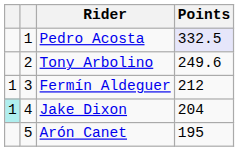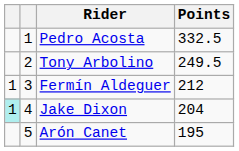 <table class="wikitable" style="font-size: 95%;">
 <tr>
 <th></th>
 <th></th>
 <th>Rider</th>
 <th>Points</th>
 </tr>
 <tr>
 <td></td>
 <td align=center>1</td>
 <td> <a href='#'>Pedro Acosta</a></td>
-<td align=left style="background: lavender;">332.5</td>
+<td align=left>332.5</td>
 </tr>
 <tr>
 <td></td>
 <td align=center>2</td>
 <td> <a href='#'>Tony Arbolino</a></td>
-<td align=left>249.6</td>
+<td align=left>249.5</td>
 </tr>
 <tr>
 <td> 1</td>
 <td align=center>3</td>
 <td> <a href='#'>Fermín Aldeguer</a></td>
 <td align=left>212</td>
 </tr>
 <tr>
 <td style="background: paleturquoise;"> 1</td>
 <td align=center>4</td>
 <td> <a href='#'>Jake Dixon</a></td>
 <td align=left>204</td>
 </tr>
 <tr>
 <td></td>
 <td align=center>5</td>
 <td> <a href='#'>Arón Canet</a></td>
 <td align=left>195</td>
 </tr>
 </table>
